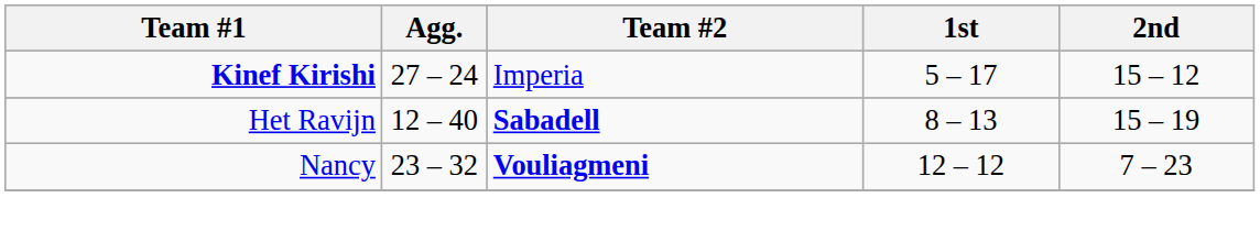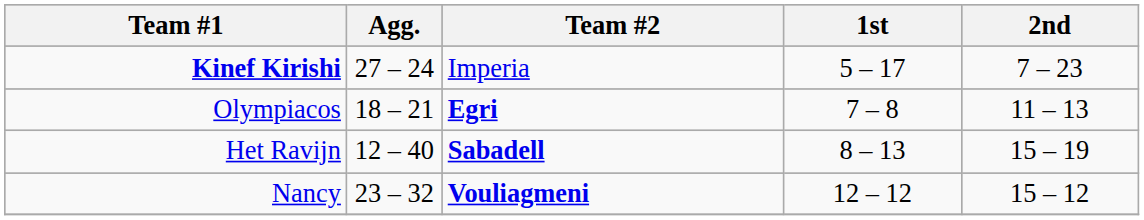 <table class=wikitable style="text-align:center">
 <tr>
 <th width=200>Team #1</th>
 <th width=50>Agg.</th>
 <th width=200>Team #2</th>
 <th width=100>1st</th>
 <th width=100>2nd</th>
 </tr>
 <tr>
 <td align=right><strong><a href='#'>Kinef Kirishi</a></strong> </td>
 <td>27 – 24</td>
 <td align=left> <a href='#'>Imperia</a></td>
 <td align=center>5 – 17</td>
-<td>15 – 12</td>
+<td>7 – 23</td>
+</tr>
+<tr>
+<td align=right><a href='#'>Olympiacos</a> </td>
+<td>18 – 21</td>
+<td align=left> <strong><a href='#'>Egri</a></strong></td>
+<td align=center>7 – 8</td>
+<td>11 – 13</td>
 </tr>
 <tr>
 <td align=right><a href='#'>Het Ravijn</a> </td>
 <td>12 – 40</td>
 <td align=left> <strong><a href='#'>Sabadell</a></strong></td>
 <td align=center>8 – 13</td>
 <td align=center>15 – 19</td>
 </tr>
 <tr>
 <td align=right><a href='#'>Nancy</a> </td>
 <td>23 – 32</td>
 <td align=left> <strong><a href='#'>Vouliagmeni</a></strong></td>
 <td align=center>12 – 12</td>
-<td>7 – 23</td>
+<td>15 – 12</td>
 </tr>
 <tr>
 </tr>
 </table>
